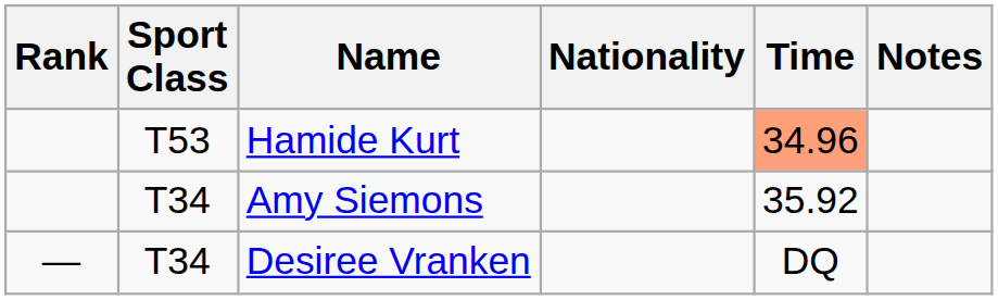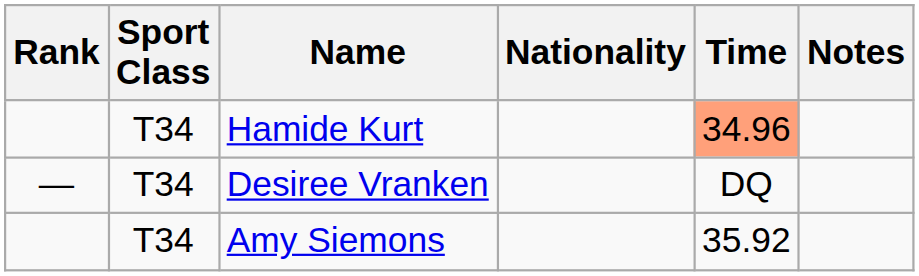 <table class="wikitable sortable" style="text-align:center">
 <tr>
 <th>Rank</th>
 <th>Sport<br>Class</th>
 <th>Name</th>
 <th>Nationality</th>
 <th>Time</th>
 <th>Notes</th>
 </tr>
 <tr>
 <td></td>
-<td>T53</td>
+<td>T34</td>
 <td align=left><a href='#'>Hamide Kurt</a></td>
 <td align=left></td>
 <td style="background: lightsalmon;">34.96</td>
+<td></td>
+</tr>
+<tr>
+<td>—</td>
+<td>T34</td>
+<td align=left><a href='#'>Desiree Vranken</a></td>
+<td align=left></td>
+<td>DQ</td>
 <td></td>
 </tr>
 <tr>
 <td></td>
 <td>T34</td>
 <td align=left><a href='#'>Amy Siemons</a></td>
 <td align=left></td>
 <td>35.92</td>
 <td></td>
 </tr>
-<tr>
-<td>—</td>
-<td>T34</td>
-<td align=left><a href='#'>Desiree Vranken</a></td>
-<td align=left></td>
-<td>DQ</td>
-<td></td>
-</tr>
 </table>
